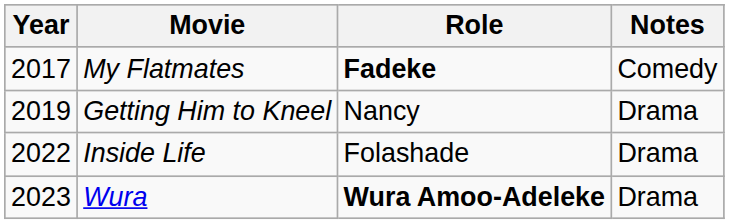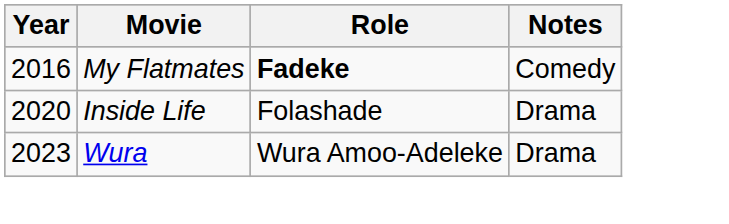 <table class="wikitable">
 <tr>
 <th>Year</th>
 <th>Movie</th>
 <th>Role</th>
 <th>Notes</th>
 </tr>
 <tr>
-<td>2017</td>
+<td>2016</td>
 <td><em>My Flatmates</em></td>
 <td><strong>Fadeke</strong></td>
 <td>Comedy</td>
 </tr>
 <tr>
-<td>2019</td>
-<td><em>Getting Him to Kneel</em></td>
-<td>Nancy</td>
-<td>Drama</td>
-</tr>
-<tr>
-<td>2022</td>
+<td>2020</td>
 <td><em>Inside Life</em></td>
 <td>Folashade</td>
 <td>Drama</td>
 </tr>
 <tr>
 <td>2023</td>
 <td><a href='#'><em>Wura</em></a></td>
-<td><strong>Wura Amoo-Adeleke</strong></td>
+<td>Wura Amoo-Adeleke</td>
 <td>Drama</td>
 </tr>
 </table>
